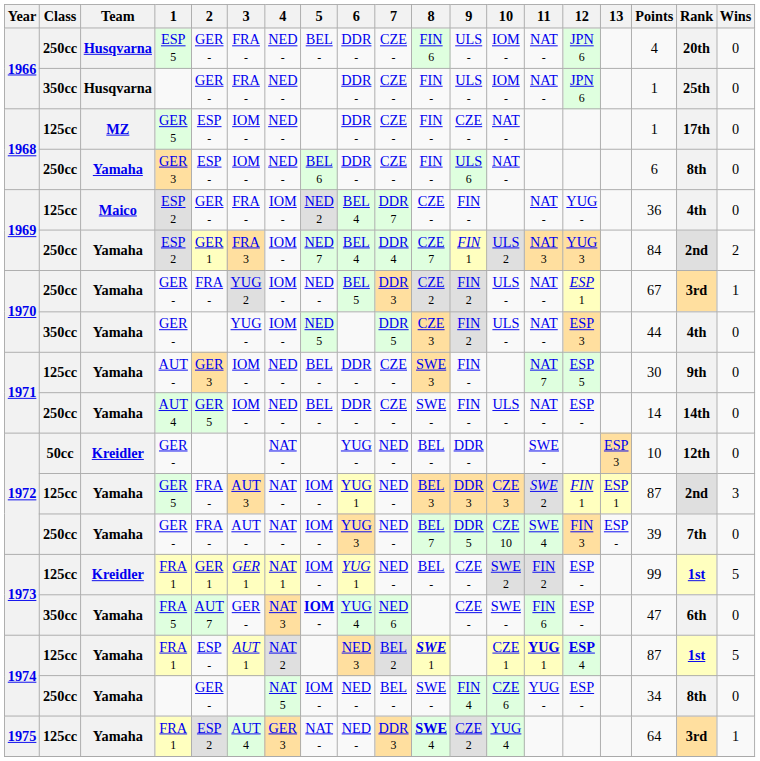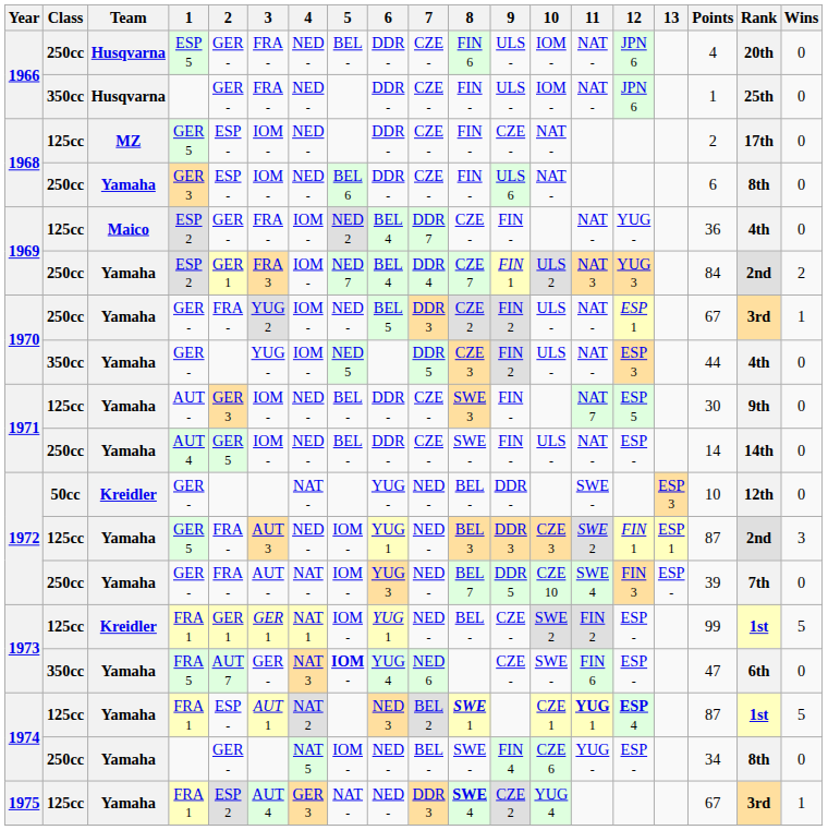 <table class="wikitable" style="text-align:center; font-size:95%">
 <tr>
 <th>Year</th>
 <th>Class</th>
 <th>Team</th>
 <th>1</th>
 <th>2</th>
 <th>3</th>
 <th>4</th>
 <th>5</th>
 <th>6</th>
 <th>7</th>
 <th>8</th>
 <th>9</th>
 <th>10</th>
 <th>11</th>
 <th>12</th>
 <th>13</th>
 <th>Points</th>
 <th>Rank</th>
 <th>Wins</th>
 </tr>
 <tr>
 <th rowspan=2><a href='#'>1966</a></th>
 <th>250cc</th>
 <th><a href='#'>Husqvarna</a></th>
 <td style="background:#DFFFDF;"><a href='#'>ESP</a><br><small>5</small></td>
 <td><a href='#'>GER</a><br><small>-</small></td>
 <td><a href='#'>FRA</a><br><small>-</small></td>
 <td><a href='#'>NED</a><br><small>-</small></td>
 <td><a href='#'>BEL</a><br><small>-</small></td>
 <td><a href='#'>DDR</a><br><small>-</small></td>
 <td><a href='#'>CZE</a><br><small>-</small></td>
 <td style="background:#DFFFDF;"><a href='#'>FIN</a><br><small>6</small></td>
 <td><a href='#'>ULS</a><br><small>-</small></td>
 <td><a href='#'>IOM</a><br><small>-</small></td>
 <td><a href='#'>NAT</a><br><small>-</small></td>
 <td style="background:#DFFFDF;"><a href='#'>JPN</a><br><small>6</small></td>
 <td></td>
 <td>4</td>
 <th>20th</th>
 <td>0</td>
 </tr>
 <tr>
 <th>350cc</th>
 <th>Husqvarna</th>
 <td></td>
 <td><a href='#'>GER</a><br><small>-</small></td>
 <td><a href='#'>FRA</a><br><small>-</small></td>
 <td><a href='#'>NED</a><br><small>-</small></td>
 <td></td>
 <td><a href='#'>DDR</a><br><small>-</small></td>
 <td><a href='#'>CZE</a><br><small>-</small></td>
 <td><a href='#'>FIN</a><br><small>-</small></td>
 <td><a href='#'>ULS</a><br><small>-</small></td>
 <td><a href='#'>IOM</a><br><small>-</small></td>
 <td><a href='#'>NAT</a><br><small>-</small></td>
 <td style="background:#DFFFDF;"><a href='#'>JPN</a><br><small>6</small></td>
 <td></td>
 <td>1</td>
 <th>25th</th>
 <td>0</td>
 </tr>
 <tr>
 <th rowspan=2><a href='#'>1968</a></th>
 <th>125cc</th>
 <th><a href='#'>MZ</a></th>
 <td style="background:#DFFFDF;"><a href='#'>GER</a><br><small>5</small></td>
 <td><a href='#'>ESP</a><br><small>-</small></td>
 <td><a href='#'>IOM</a><br><small>-</small></td>
 <td><a href='#'>NED</a><br><small>-</small></td>
 <td></td>
 <td><a href='#'>DDR</a><br><small>-</small></td>
 <td><a href='#'>CZE</a><br><small>-</small></td>
 <td><a href='#'>FIN</a><br><small>-</small></td>
 <td><a href='#'>CZE</a><br><small>-</small></td>
 <td><a href='#'>NAT</a><br><small>-</small></td>
 <td></td>
 <td></td>
 <td></td>
-<td>1</td>
+<td>2</td>
 <th>17th</th>
 <td>0</td>
 </tr>
 <tr>
 <th>250cc</th>
 <th><a href='#'>Yamaha</a></th>
 <td style="background:#FFDF9F;"><a href='#'>GER</a><br><small>3</small></td>
 <td><a href='#'>ESP</a><br><small>-</small></td>
 <td><a href='#'>IOM</a><br><small>-</small></td>
 <td><a href='#'>NED</a><br><small>-</small></td>
 <td style="background:#DFFFDF;"><a href='#'>BEL</a><br><small>6</small></td>
 <td><a href='#'>DDR</a><br><small>-</small></td>
 <td><a href='#'>CZE</a><br><small>-</small></td>
 <td><a href='#'>FIN</a><br><small>-</small></td>
 <td style="background:#DFFFDF;"><a href='#'>ULS</a><br><small>6</small></td>
 <td><a href='#'>NAT</a><br><small>-</small></td>
 <td></td>
 <td></td>
 <td></td>
 <td>6</td>
 <th>8th</th>
 <td>0</td>
 </tr>
 <tr>
 <th rowspan=2><a href='#'>1969</a></th>
 <th>125cc</th>
 <th><a href='#'>Maico</a></th>
 <td style="background:#DFDFDF;"><a href='#'>ESP</a><br><small>2</small></td>
 <td><a href='#'>GER</a><br><small>-</small></td>
 <td><a href='#'>FRA</a><br><small>-</small></td>
 <td><a href='#'>IOM</a><br><small>-</small></td>
 <td style="background:#DFDFDF;"><a href='#'>NED</a><br><small>2</small></td>
 <td style="background:#DFFFDF;"><a href='#'>BEL</a><br><small>4</small></td>
 <td style="background:#DFFFDF;"><a href='#'>DDR</a><br><small>7</small></td>
 <td><a href='#'>CZE</a><br><small>-</small></td>
 <td><a href='#'>FIN</a><br><small>-</small></td>
 <td></td>
 <td><a href='#'>NAT</a><br><small>-</small></td>
 <td><a href='#'>YUG</a><br><small>-</small></td>
 <td></td>
 <td>36</td>
 <th>4th</th>
 <td>0</td>
 </tr>
 <tr>
 <th>250cc</th>
 <th>Yamaha</th>
 <td style="background:#DFDFDF;"><a href='#'>ESP</a><br><small>2</small></td>
 <td style="background:#FFFFBF;"><a href='#'>GER</a><br><small>1</small></td>
 <td style="background:#FFDF9F;"><a href='#'>FRA</a><br><small>3</small></td>
 <td><a href='#'>IOM</a><br><small>-</small></td>
 <td style="background:#DFFFDF;"><a href='#'>NED</a><br><small>7</small></td>
 <td style="background:#DFFFDF;"><a href='#'>BEL</a><br><small>4</small></td>
 <td style="background:#DFFFDF;"><a href='#'>DDR</a><br><small>4</small></td>
 <td style="background:#DFFFDF;"><a href='#'>CZE</a><br><small>7</small></td>
 <td style="background:#FFFFBF;"><em><a href='#'>FIN</a></em><br><small>1</small></td>
 <td style="background:#DFDFDF;"><a href='#'>ULS</a><br><small>2</small></td>
 <td style="background:#FFDF9F;"><a href='#'>NAT</a><br><small>3</small></td>
 <td style="background:#FFDF9F;"><a href='#'>YUG</a><br><small>3</small></td>
 <td></td>
 <td>84</td>
 <td style="background:#DFDFDF;"><strong>2nd</strong></td>
 <td>2</td>
 </tr>
 <tr>
 <th rowspan=2><a href='#'>1970</a></th>
 <th>250cc</th>
 <th>Yamaha</th>
 <td><a href='#'>GER</a><br><small>-</small></td>
 <td><a href='#'>FRA</a><br><small>-</small></td>
 <td style="background:#DFDFDF;"><a href='#'>YUG</a><br><small>2</small></td>
 <td><a href='#'>IOM</a><br><small>-</small></td>
 <td><a href='#'>NED</a><br><small>-</small></td>
 <td style="background:#DFFFDF;"><a href='#'>BEL</a><br><small>5</small></td>
 <td style="background:#FFDF9F;"><a href='#'>DDR</a><br><small>3</small></td>
 <td style="background:#DFDFDF;"><a href='#'>CZE</a><br><small>2</small></td>
 <td style="background:#DFDFDF;"><a href='#'>FIN</a><br><small>2</small></td>
 <td><a href='#'>ULS</a><br><small>-</small></td>
 <td><a href='#'>NAT</a><br><small>-</small></td>
 <td style="background:#FFFFBF;"><em><a href='#'>ESP</a></em><br><small>1</small></td>
 <td></td>
 <td>67</td>
 <td style="background:#FFDF9F;"><strong>3rd</strong></td>
 <td>1</td>
 </tr>
 <tr>
 <th>350cc</th>
 <th>Yamaha</th>
 <td><a href='#'>GER</a><br><small>-</small></td>
 <td></td>
 <td><a href='#'>YUG</a><br><small>-</small></td>
 <td><a href='#'>IOM</a><br><small>-</small></td>
 <td style="background:#DFFFDF;"><a href='#'>NED</a><br><small>5</small></td>
 <td></td>
 <td style="background:#DFFFDF;"><a href='#'>DDR</a><br><small>5</small></td>
 <td style="background:#FFDF9F;"><a href='#'>CZE</a><br><small>3</small></td>
 <td style="background:#DFDFDF;"><a href='#'>FIN</a><br><small>2</small></td>
 <td><a href='#'>ULS</a><br><small>-</small></td>
 <td><a href='#'>NAT</a><br><small>-</small></td>
 <td style="background:#FFDF9F;"><a href='#'>ESP</a><br><small>3</small></td>
 <td></td>
 <td>44</td>
 <th>4th</th>
 <td>0</td>
 </tr>
 <tr>
 <th rowspan=2><a href='#'>1971</a></th>
 <th>125cc</th>
 <th>Yamaha</th>
 <td><a href='#'>AUT</a><br><small>-</small></td>
 <td style="background:#FFDF9F;"><a href='#'>GER</a><br><small>3</small></td>
 <td><a href='#'>IOM</a><br><small>-</small></td>
 <td><a href='#'>NED</a><br><small>-</small></td>
 <td><a href='#'>BEL</a><br><small>-</small></td>
 <td><a href='#'>DDR</a><br><small>-</small></td>
 <td><a href='#'>CZE</a><br><small>-</small></td>
 <td style="background:#FFDF9F;"><a href='#'>SWE</a><br><small>3</small></td>
 <td><a href='#'>FIN</a><br><small>-</small></td>
 <td></td>
 <td style="background:#DFFFDF;"><a href='#'>NAT</a><br><small>7</small></td>
 <td style="background:#DFFFDF;"><a href='#'>ESP</a><br><small>5</small></td>
 <td></td>
 <td>30</td>
 <th>9th</th>
 <td>0</td>
 </tr>
 <tr>
 <th>250cc</th>
 <th>Yamaha</th>
 <td style="background:#DFFFDF;"><a href='#'>AUT</a><br><small>4</small></td>
 <td style="background:#DFFFDF;"><a href='#'>GER</a><br><small>5</small></td>
 <td><a href='#'>IOM</a><br><small>-</small></td>
 <td><a href='#'>NED</a><br><small>-</small></td>
 <td><a href='#'>BEL</a><br><small>-</small></td>
 <td><a href='#'>DDR</a><br><small>-</small></td>
 <td><a href='#'>CZE</a><br><small>-</small></td>
 <td><a href='#'>SWE</a><br><small>-</small></td>
 <td><a href='#'>FIN</a><br><small>-</small></td>
 <td><a href='#'>ULS</a><br><small>-</small></td>
 <td><a href='#'>NAT</a><br><small>-</small></td>
 <td><a href='#'>ESP</a><br><small>-</small></td>
 <td></td>
 <td>14</td>
 <th>14th</th>
 <td>0</td>
 </tr>
 <tr>
 <th rowspan=3><a href='#'>1972</a></th>
 <th>50cc</th>
 <th><a href='#'>Kreidler</a></th>
 <td><a href='#'>GER</a><br><small>-</small></td>
 <td></td>
 <td></td>
 <td><a href='#'>NAT</a><br><small>-</small></td>
 <td></td>
 <td><a href='#'>YUG</a><br><small>-</small></td>
 <td><a href='#'>NED</a><br><small>-</small></td>
 <td><a href='#'>BEL</a><br><small>-</small></td>
 <td><a href='#'>DDR</a><br><small>-</small></td>
 <td></td>
 <td><a href='#'>SWE</a><br><small>-</small></td>
 <td></td>
 <td style="background:#FFDF9F;"><a href='#'>ESP</a><br><small>3</small></td>
 <td>10</td>
 <th>12th</th>
 <td>0</td>
 </tr>
 <tr>
 <th>125cc</th>
 <th>Yamaha</th>
 <td style="background:#DFFFDF;"><a href='#'>GER</a><br><small>5</small></td>
 <td><a href='#'>FRA</a><br><small>-</small></td>
 <td style="background:#FFDF9F;"><a href='#'>AUT</a><br><small>3</small></td>
-<td><a href='#'>NAT</a><br><small>-</small></td>
+<td><a href='#'>NED</a><br><small>-</small></td>
 <td><a href='#'>IOM</a><br><small>-</small></td>
 <td style="background:#FFFFBF;"><a href='#'>YUG</a><br><small>1</small></td>
 <td><a href='#'>NED</a><br><small>-</small></td>
 <td style="background:#FFDF9F;"><a href='#'>BEL</a><br><small>3</small></td>
 <td style="background:#FFDF9F;"><a href='#'>DDR</a><br><small>3</small></td>
 <td style="background:#FFDF9F;"><a href='#'>CZE</a><br><small>3</small></td>
 <td style="background:#DFDFDF;"><em><a href='#'>SWE</a></em><br><small>2</small></td>
 <td style="background:#FFFFBF;"><em><a href='#'>FIN</a></em><br><small>1</small></td>
 <td style="background:#FFFFBF;"><a href='#'>ESP</a><br><small>1</small></td>
 <td>87</td>
 <td style="background:#DFDFDF;"><strong>2nd</strong></td>
 <td>3</td>
 </tr>
 <tr>
 <th>250cc</th>
 <th>Yamaha</th>
 <td><a href='#'>GER</a><br><small>-</small></td>
 <td><a href='#'>FRA</a><br><small>-</small></td>
 <td><a href='#'>AUT</a><br><small>-</small></td>
 <td><a href='#'>NAT</a><br><small>-</small></td>
 <td><a href='#'>IOM</a><br><small>-</small></td>
 <td style="background:#FFDF9F;"><a href='#'>YUG</a><br><small>3</small></td>
 <td><a href='#'>NED</a><br><small>-</small></td>
 <td style="background:#DFFFDF;"><a href='#'>BEL</a><br><small>7</small></td>
 <td style="background:#DFFFDF;"><a href='#'>DDR</a><br><small>5</small></td>
 <td style="background:#DFFFDF;"><a href='#'>CZE</a><br><small>10</small></td>
 <td style="background:#DFFFDF;"><a href='#'>SWE</a><br><small>4</small></td>
 <td style="background:#FFDF9F;"><a href='#'>FIN</a><br><small>3</small></td>
 <td><a href='#'>ESP</a><br><small>-</small></td>
 <td>39</td>
 <th>7th</th>
 <td>0</td>
 </tr>
 <tr>
 <th rowspan=2><a href='#'>1973</a></th>
 <th>125cc</th>
 <th><a href='#'>Kreidler</a></th>
 <td style="background:#FFFFBF;"><a href='#'>FRA</a><br><small>1</small></td>
 <td style="background:#FFFFBF;"><a href='#'>GER</a><br><small>1</small></td>
 <td style="background:#FFFFBF;"><em><a href='#'>GER</a></em><br><small>1</small></td>
 <td style="background:#FFFFBF;"><a href='#'>NAT</a><br><small>1</small></td>
 <td><a href='#'>IOM</a><br><small>-</small></td>
 <td style="background:#FFFFBF;"><em><a href='#'>YUG</a></em><br><small>1</small></td>
 <td><a href='#'>NED</a><br><small>-</small></td>
 <td><a href='#'>BEL</a><br><small>-</small></td>
 <td><a href='#'>CZE</a><br><small>-</small></td>
 <td style="background:#DFDFDF;"><a href='#'>SWE</a><br><small>2</small></td>
 <td style="background:#DFDFDF;"><a href='#'>FIN</a><br><small>2</small></td>
 <td><a href='#'>ESP</a><br><small>-</small></td>
 <td></td>
 <td>99</td>
 <td style="background:#FFFFBF;"><strong><a href='#'>1st</a></strong></td>
 <td>5</td>
 </tr>
 <tr>
 <th>350cc</th>
 <th>Yamaha</th>
 <td style="background:#DFFFDF;"><a href='#'>FRA</a><br><small>5</small></td>
 <td style="background:#DFFFDF;"><a href='#'>AUT</a><br><small>7</small></td>
 <td><a href='#'>GER</a><br><small>-</small></td>
 <td style="background:#FFDF9F;"><a href='#'>NAT</a><br><small>3</small></td>
 <td><strong><a href='#'>IOM</a><br><small>-</small></strong></td>
 <td style="background:#DFFFDF;"><a href='#'>YUG</a><br><small>4</small></td>
 <td style="background:#DFFFDF;"><a href='#'>NED</a><br><small>6</small></td>
 <td></td>
 <td><a href='#'>CZE</a><br><small>-</small></td>
 <td><a href='#'>SWE</a><br><small>-</small></td>
 <td style="background:#DFFFDF;"><a href='#'>FIN</a><br><small>6</small></td>
 <td><a href='#'>ESP</a><br><small>-</small></td>
 <td></td>
 <td>47</td>
 <th>6th</th>
 <td>0</td>
 </tr>
 <tr>
 <th rowspan=2><a href='#'>1974</a></th>
 <th>125cc</th>
 <th>Yamaha</th>
 <td style="background:#FFFFBF;"><a href='#'>FRA</a><br><small>1</small></td>
 <td><a href='#'>ESP</a><br><small>-</small></td>
 <td style="background:#FFFFBF;"><em><a href='#'>AUT</a></em><br><small>1</small></td>
 <td style="background:#DFDFDF;"><a href='#'>NAT</a><br><small>2</small></td>
 <td></td>
 <td style="background:#FFDF9F;"><a href='#'>NED</a><br><small>3</small></td>
 <td style="background:#DFDFDF;"><a href='#'>BEL</a><br><small>2</small></td>
 <td style="background:#FFFFBF;"><strong><em><a href='#'>SWE</a></em></strong><br><small>1</small></td>
 <td></td>
 <td style="background:#FFFFBF;"><a href='#'>CZE</a><br><small>1</small></td>
 <td style="background:#FFFFBF;"><strong><a href='#'>YUG</a></strong><br><small>1</small></td>
 <td style="background:#DFFFDF;"><strong><a href='#'>ESP</a></strong><br><small>4</small></td>
 <td></td>
 <td>87</td>
 <td style="background:#FFFFBF;"><strong><a href='#'>1st</a></strong></td>
 <td>5</td>
 </tr>
 <tr>
 <th>250cc</th>
 <th>Yamaha</th>
 <td></td>
 <td><a href='#'>GER</a><br><small>-</small></td>
 <td></td>
 <td style="background:#DFFFDF;"><a href='#'>NAT</a><br><small>5</small></td>
 <td><a href='#'>IOM</a><br><small>-</small></td>
 <td><a href='#'>NED</a><br><small>-</small></td>
 <td><a href='#'>BEL</a><br><small>-</small></td>
 <td><a href='#'>SWE</a><br><small>-</small></td>
 <td style="background:#DFFFDF;"><a href='#'>FIN</a><br><small>4</small></td>
 <td style="background:#DFFFDF;"><a href='#'>CZE</a><br><small>6</small></td>
 <td><a href='#'>YUG</a><br><small>-</small></td>
 <td><a href='#'>ESP</a><br><small>-</small></td>
 <td></td>
 <td>34</td>
 <th>8th</th>
 <td>0</td>
 </tr>
 <tr>
 <th><a href='#'>1975</a></th>
 <th>125cc</th>
 <th>Yamaha</th>
 <td style="background:#FFFFBF;"><a href='#'>FRA</a><br><small>1</small></td>
 <td style="background:#DFDFDF;"><a href='#'>ESP</a><br><small>2</small></td>
 <td style="background:#DFFFDF;"><a href='#'>AUT</a><br><small>4</small></td>
 <td style="background:#FFDF9F;"><a href='#'>GER</a><br><small>3</small></td>
 <td><a href='#'>NAT</a><br><small>-</small></td>
 <td><a href='#'>NED</a><br><small>-</small></td>
 <td style="background:#FFDF9F;"><a href='#'>DDR</a><br><small>3</small></td>
 <td style="background:#DFFFDF;"><strong><a href='#'>SWE</a></strong><br><small>4</small></td>
 <td style="background:#DFDFDF;"><a href='#'>CZE</a><br><small>2</small></td>
 <td style="background:#DFFFDF;"><a href='#'>YUG</a><br><small>4</small></td>
 <td></td>
 <td></td>
 <td></td>
-<td>64</td>
+<td>67</td>
 <td style="background:#FFDF9F;"><strong>3rd</strong></td>
 <td>1</td>
 </tr>
 <tr>
 </tr>
 </table>
